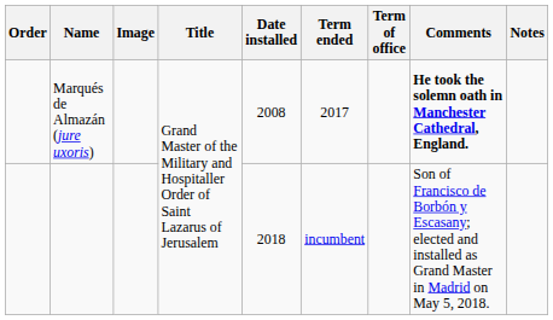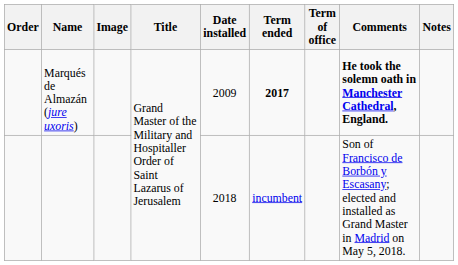 <table class="wikitable">
 <tr>
 <th>Order</th>
 <th>Name</th>
 <th>Image</th>
 <th>Title</th>
 <th>Date installed</th>
 <th>Term ended</th>
 <th>Term of office</th>
 <th>Comments</th>
 <th>Notes</th>
 </tr>
 <tr>
 <td style="text-align:center;"></td>
 <td> <br>Marqués de Almazán (<em><a href='#'>jure uxoris</a></em>)</td>
 <td></td>
 <td rowspan=2>Grand Master of the Military and Hospitaller Order of Saint Lazarus of Jerusalem</td>
-<td style="text-align:center;">2008</td>
-<td style="text-align:center;">2017</td>
+<td style="text-align:center;">2009</td>
+<td style="text-align:center;"><strong>2017</strong></td>
 <td align="right"></td>
 <td><strong>He took the solemn oath in <a href='#'>Manchester Cathedral</a>, England.</strong></td>
 <td></td>
 </tr>
 <tr>
 <td style="text-align:center;"></td>
 <td></td>
 <td></td>
 <td style="text-align:center;">2018</td>
 <td style="text-align:center;"><a href='#'>incumbent</a></td>
 <td align="right"></td>
 <td>Son of <a href='#'>Francisco de Borbón y Escasany</a>; elected and installed as Grand Master in <a href='#'>Madrid</a> on May 5, 2018.</td>
 <td></td>
 </tr>
 </table>
